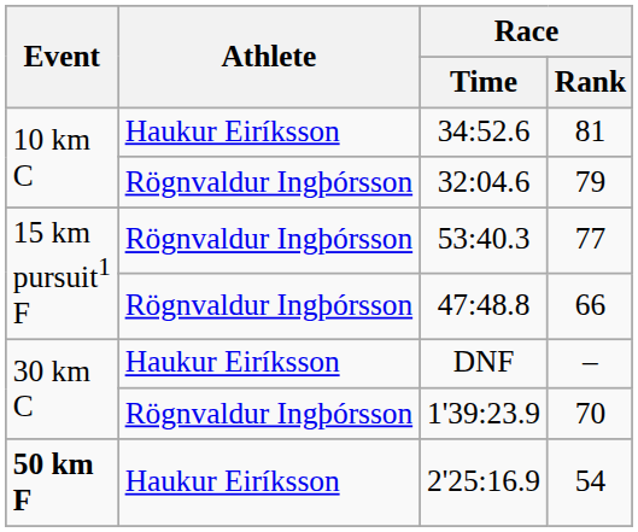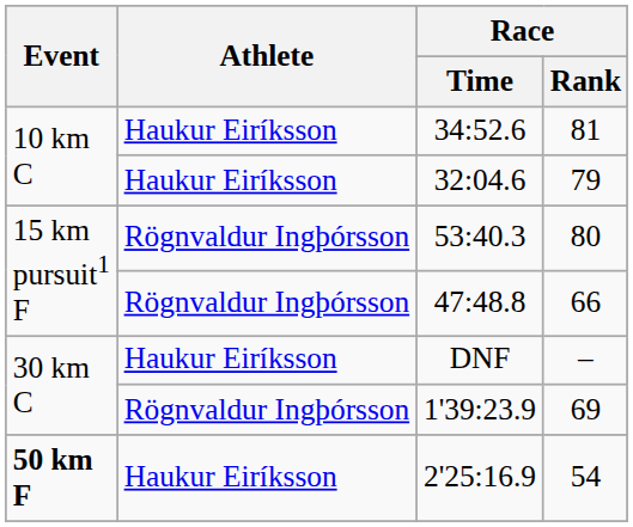 <table class="wikitable" border="1" style="font-size:90%">
 <tr>
 <th rowspan=2>Event</th>
 <th rowspan=2>Athlete</th>
 <th colspan=2>Race</th>
 </tr>
 <tr>
 <th>Time</th>
 <th>Rank</th>
 </tr>
 <tr>
 <td rowspan=2>10 km <br> C</td>
 <td><a href='#'>Haukur Eiríksson</a></td>
 <td align=center>34:52.6</td>
 <td align=center>81</td>
 </tr>
 <tr>
-<td><a href='#'>Rögnvaldur Ingþórsson</a></td>
+<td><a href='#'>Haukur Eiríksson</a></td>
 <td align=center>32:04.6</td>
 <td align=center>79</td>
 </tr>
 <tr>
 <td rowspan=2>15 km <br> pursuit<sup>1</sup> <br> F</td>
 <td><a href='#'>Rögnvaldur Ingþórsson</a></td>
 <td align=center>53:40.3</td>
-<td align=center>77</td>
+<td align=center>80</td>
 </tr>
 <tr>
 <td><a href='#'>Rögnvaldur Ingþórsson</a></td>
 <td align=center>47:48.8</td>
 <td align=center>66</td>
 </tr>
 <tr>
 <td rowspan=2>30 km <br> C</td>
 <td><a href='#'>Haukur Eiríksson</a></td>
 <td align=center>DNF</td>
 <td align=center>–</td>
 </tr>
 <tr>
 <td><a href='#'>Rögnvaldur Ingþórsson</a></td>
 <td align=center>1'39:23.9</td>
-<td align=center>70</td>
+<td align=center>69</td>
 </tr>
 <tr>
 <td><strong>50 km <br> F</strong></td>
 <td><a href='#'>Haukur Eiríksson</a></td>
 <td align=center>2'25:16.9</td>
 <td align=center>54</td>
 </tr>
 </table>
